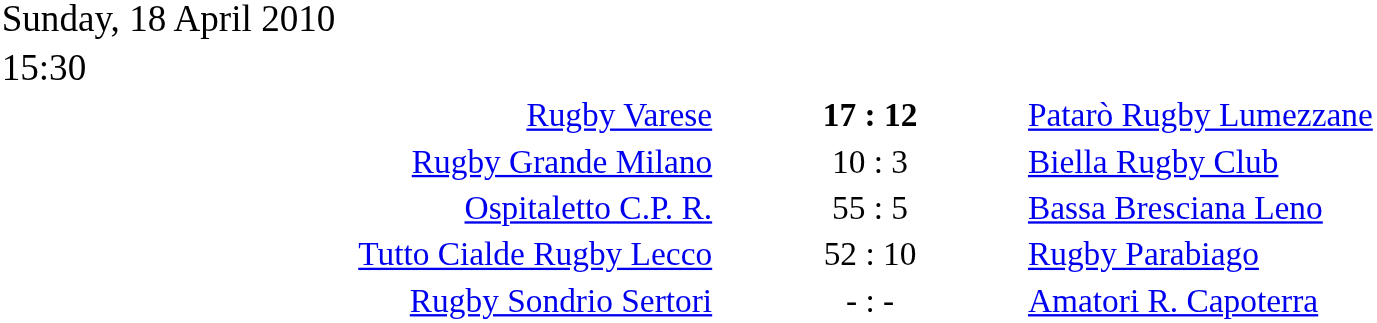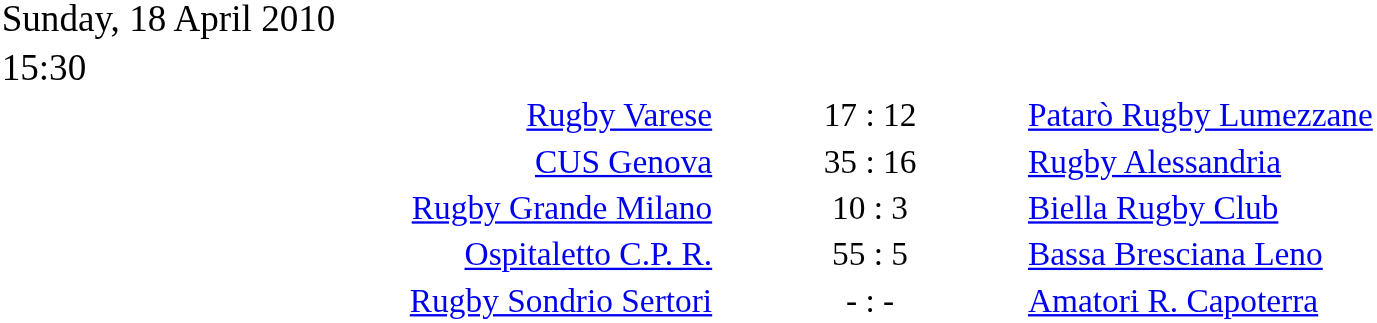 <table style="width:70%;" cellspacing="1">
 <tr>
 <th width=35%></th>
 <th width=15%></th>
 <th></th>
 </tr>
 <tr>
 <td>Sunday, 18 April 2010</td>
 </tr>
 <tr>
 <td>15:30</td>
 </tr>
 <tr style=font-size:90%>
 <td align=right><a href='#'>Rugby Varese</a></td>
-<td align=center><strong>17 : 12</strong></td>
+<td align=center>17 : 12</td>
 <td><a href='#'>Patarò Rugby Lumezzane</a></td>
+</tr>
+<tr style=font-size:90%>
+<td align=right><a href='#'>CUS Genova</a></td>
+<td align=center>35 : 16</td>
+<td><a href='#'>Rugby Alessandria</a></td>
 </tr>
 <tr style=font-size:90%>
 <td align=right><a href='#'>Rugby Grande Milano</a></td>
 <td align=center>10 : 3</td>
 <td><a href='#'>Biella Rugby Club</a></td>
 </tr>
 <tr style=font-size:90%>
 <td align=right><a href='#'>Ospitaletto C.P. R.</a></td>
 <td align=center>55 : 5</td>
 <td><a href='#'>Bassa Bresciana Leno</a></td>
 </tr>
 <tr style=font-size:90%>
-<td align=right><a href='#'>Tutto Cialde Rugby Lecco</a></td>
-<td align=center>52 : 10</td>
-<td><a href='#'>Rugby Parabiago</a></td>
-</tr>
-<tr style=font-size:90%>
 <td align=right><a href='#'>Rugby Sondrio Sertori</a></td>
 <td align=center>- : -</td>
 <td><a href='#'>Amatori R. Capoterra</a></td>
 </tr>
 </table>
